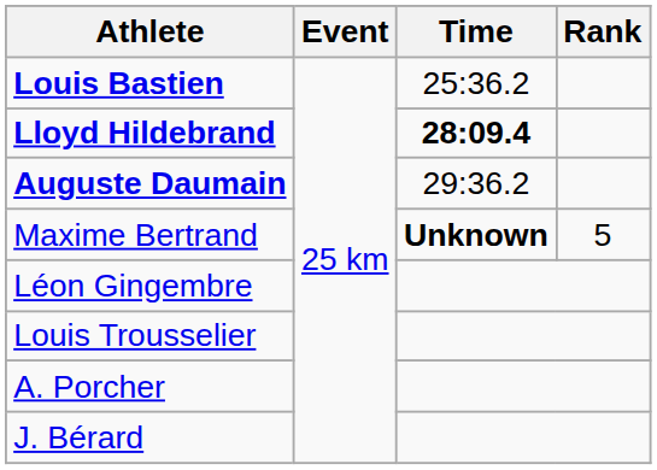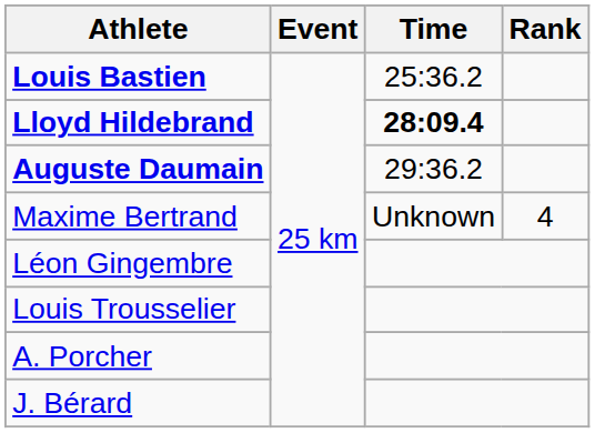 <table class=wikitable style=font-size:90%;text-align:center>
 <tr>
 <th>Athlete</th>
 <th>Event</th>
 <th>Time</th>
 <th>Rank</th>
 </tr>
 <tr>
 <td align=left><strong><a href='#'>Louis Bastien</a></strong></td>
 <td align=left rowspan=8><a href='#'>25 km</a></td>
 <td>25:36.2</td>
 <td></td>
 </tr>
 <tr>
 <td align=left><strong><a href='#'>Lloyd Hildebrand</a></strong></td>
 <td><strong>28:09.4</strong></td>
 <td></td>
 </tr>
 <tr>
 <td align=left><strong><a href='#'>Auguste Daumain</a></strong></td>
 <td>29:36.2</td>
 <td></td>
 </tr>
 <tr>
 <td align=left><a href='#'>Maxime Bertrand</a></td>
-<td><strong>Unknown</strong></td>
-<td>5</td>
+<td>Unknown</td>
+<td>4</td>
 </tr>
 <tr>
 <td align=left><a href='#'>Léon Gingembre</a></td>
 <td colspan=2></td>
 </tr>
 <tr>
 <td align=left><a href='#'>Louis Trousselier</a></td>
 <td colspan=2></td>
 </tr>
 <tr>
 <td align=left><a href='#'>A. Porcher</a></td>
 <td colspan=2></td>
 </tr>
 <tr>
 <td align=left><a href='#'>J. Bérard</a></td>
 <td colspan=2></td>
 </tr>
 </table>
